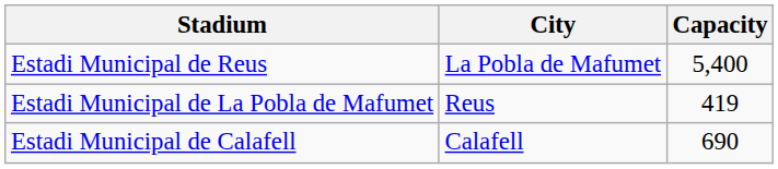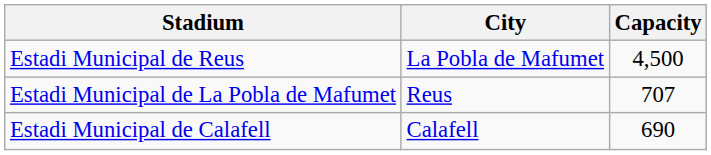 <table class="wikitable">
 <tr>
 <th>Stadium</th>
 <th>City</th>
 <th>Capacity</th>
 </tr>
 <tr>
 <td><a href='#'>Estadi Municipal de Reus</a></td>
 <td><a href='#'>La Pobla de Mafumet</a></td>
-<td align="center">5,400</td>
+<td align="center">4,500</td>
 </tr>
 <tr>
 <td><a href='#'>Estadi Municipal de La Pobla de Mafumet</a></td>
 <td><a href='#'>Reus</a></td>
-<td align="center">419</td>
+<td align="center">707</td>
 </tr>
 <tr>
 <td><a href='#'>Estadi Municipal de Calafell</a></td>
 <td><a href='#'>Calafell</a></td>
 <td align="center">690</td>
 </tr>
 </table>
